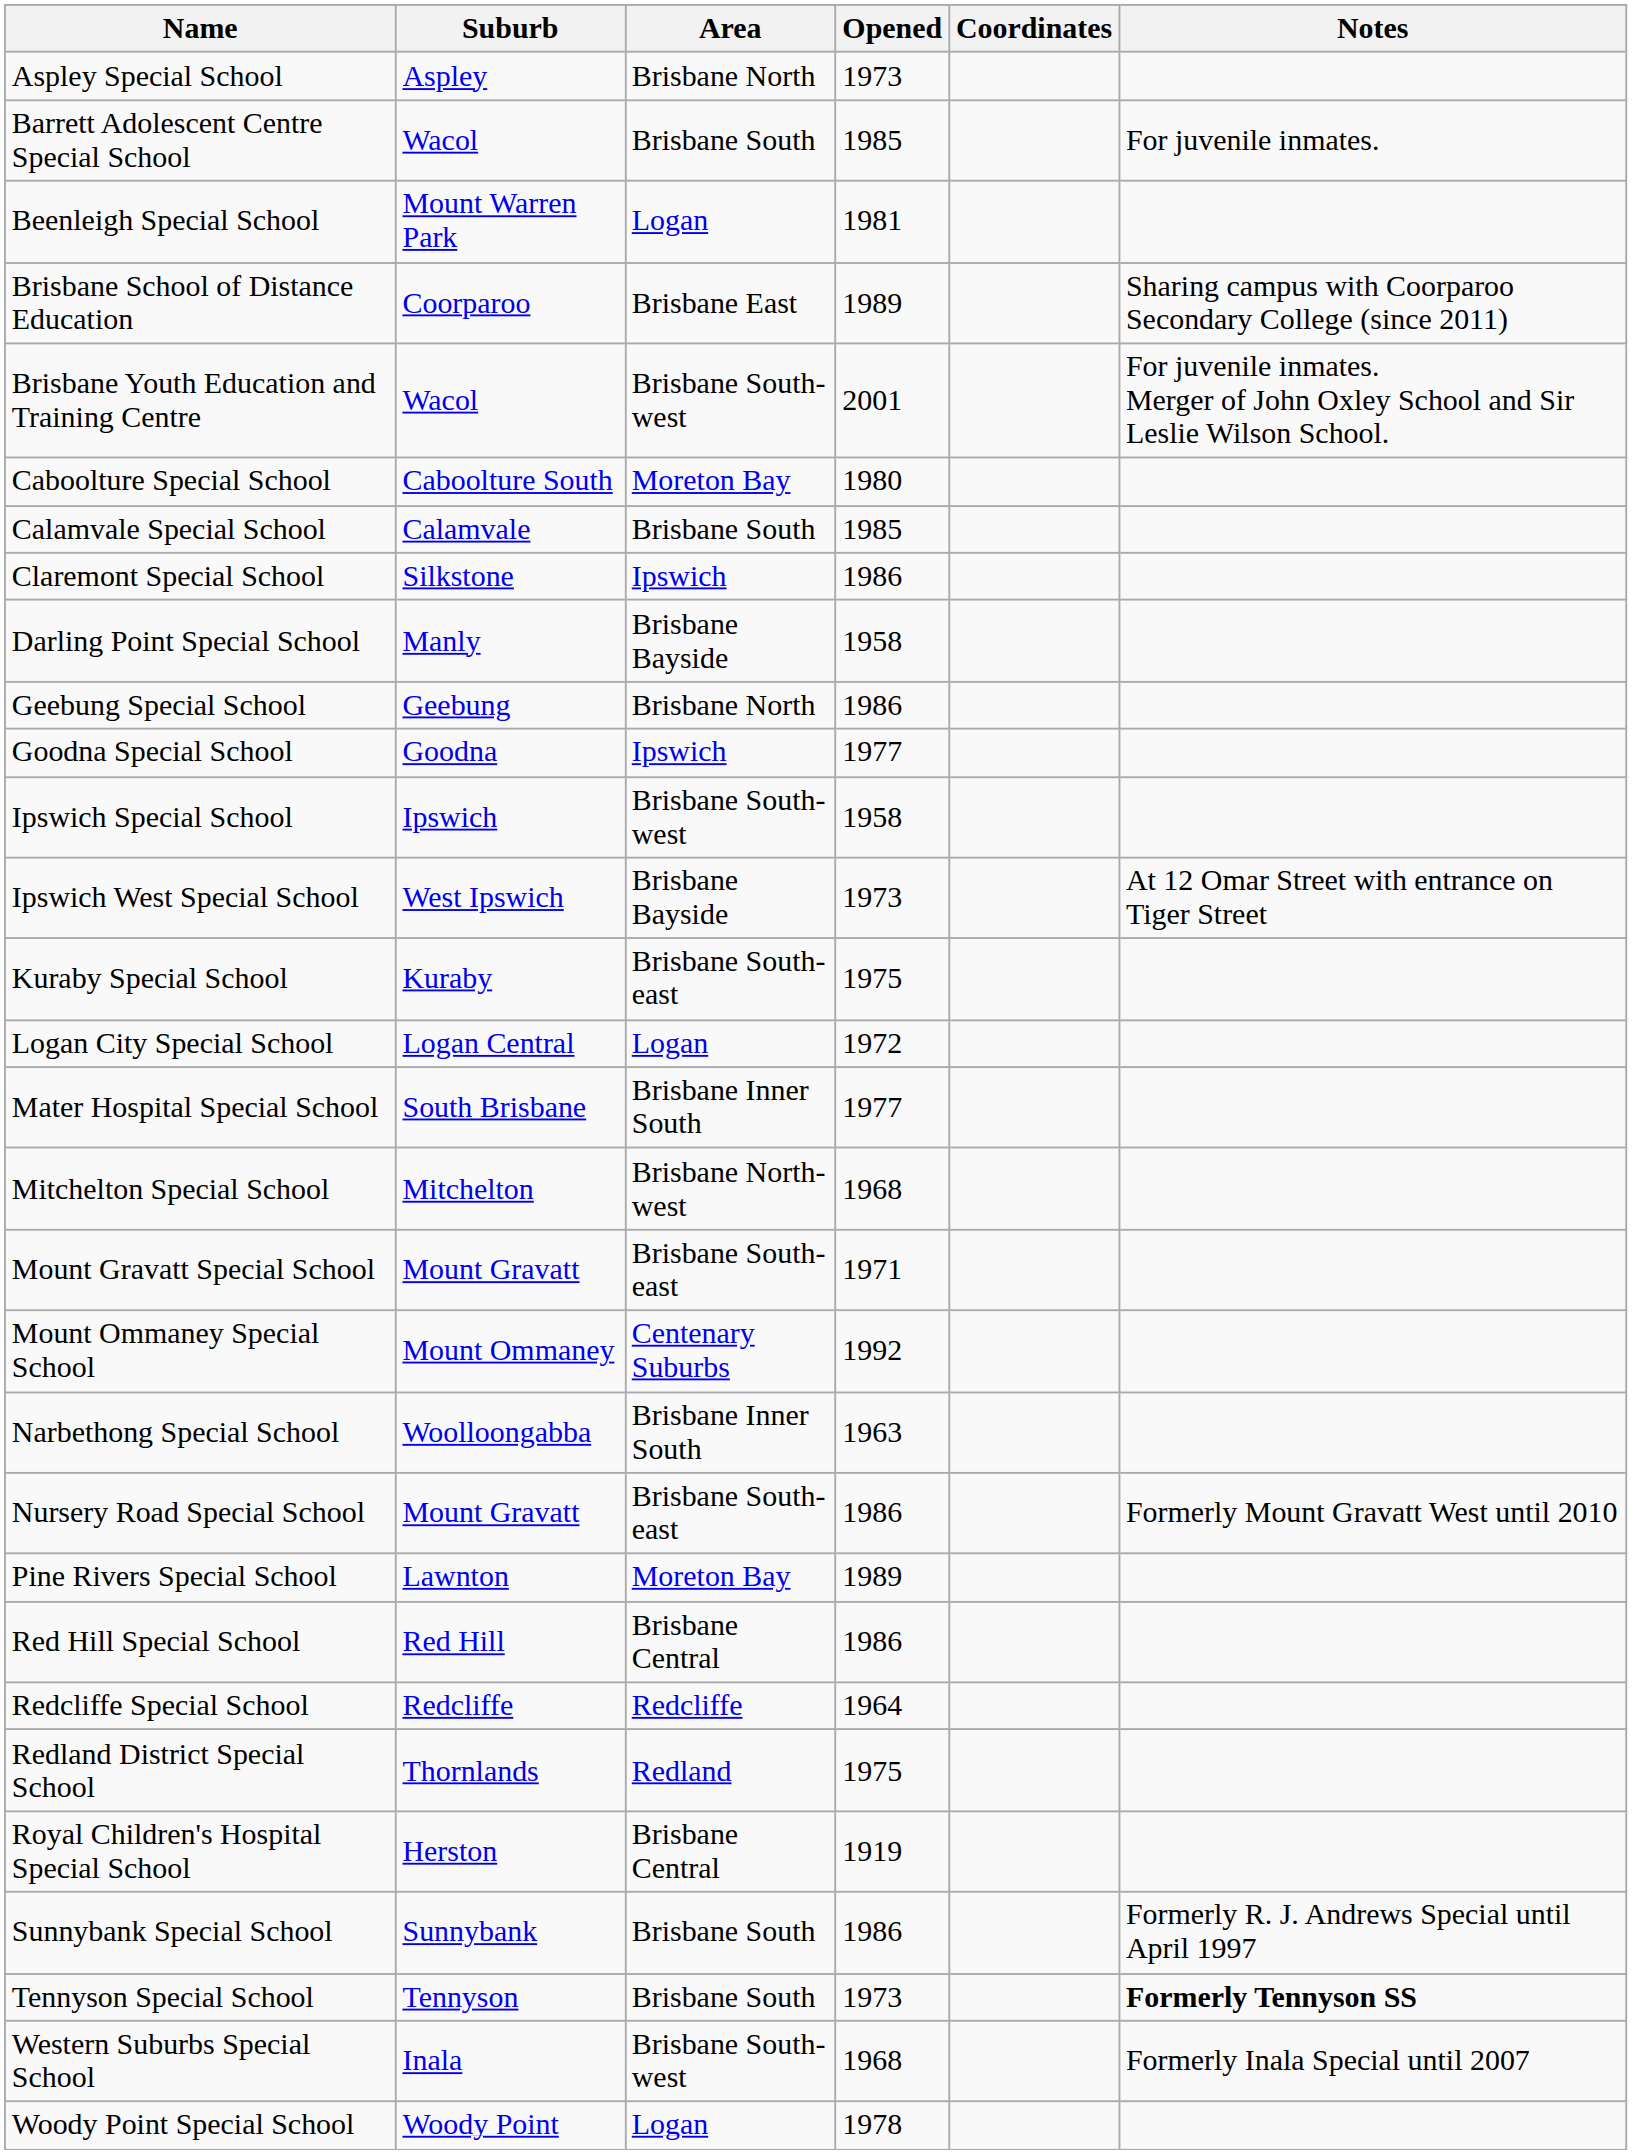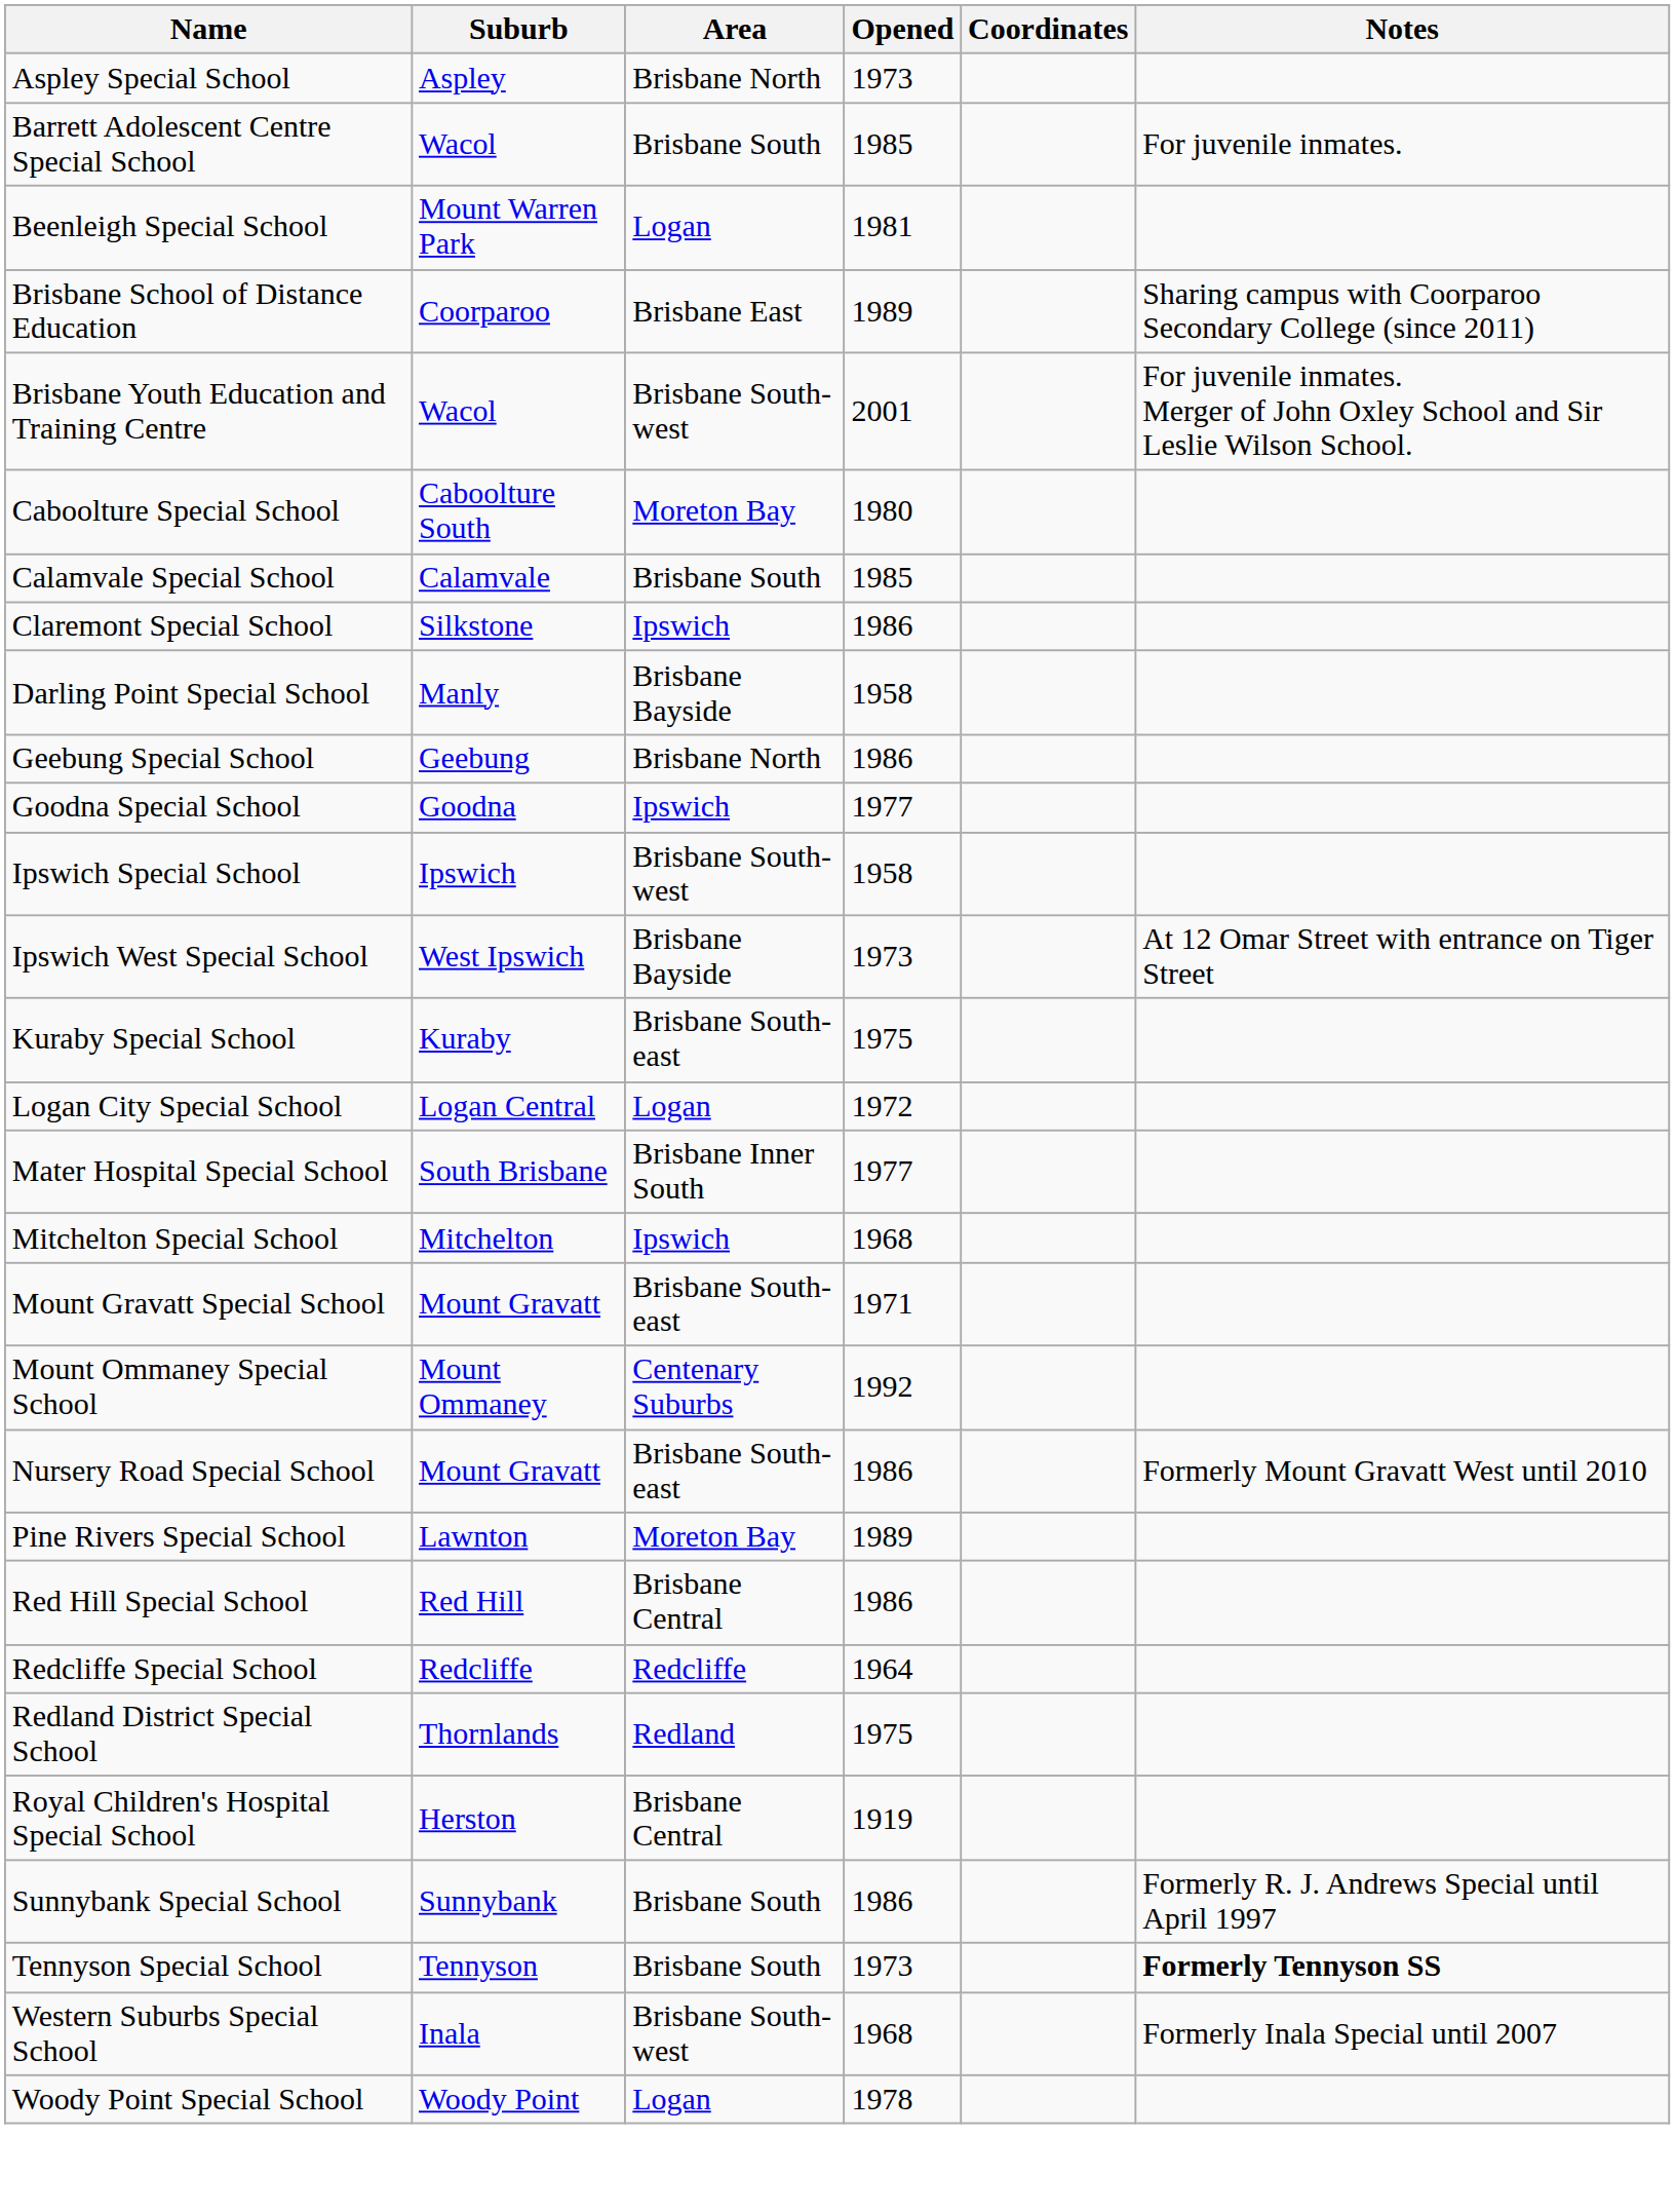 <table class="wikitable sortable">
 <tr>
 <th>Name</th>
 <th>Suburb</th>
 <th>Area</th>
 <th>Opened</th>
 <th>Coordinates</th>
 <th>Notes</th>
 </tr>
 <tr>
 <td>Aspley Special School</td>
 <td><a href='#'>Aspley</a></td>
 <td>Brisbane North</td>
 <td>1973</td>
 <td></td>
 <td></td>
 </tr>
 <tr>
 <td>Barrett Adolescent Centre Special School</td>
 <td><a href='#'>Wacol</a></td>
 <td>Brisbane South</td>
 <td>1985</td>
 <td></td>
 <td>For juvenile inmates.</td>
 </tr>
 <tr>
 <td>Beenleigh Special School</td>
 <td><a href='#'>Mount Warren Park</a></td>
 <td><a href='#'>Logan</a></td>
 <td>1981</td>
 <td></td>
 <td></td>
 </tr>
 <tr>
 <td>Brisbane School of Distance Education</td>
 <td><a href='#'>Coorparoo</a></td>
 <td>Brisbane East</td>
 <td>1989</td>
 <td></td>
 <td>Sharing campus with Coorparoo Secondary College (since 2011)</td>
 </tr>
 <tr>
 <td>Brisbane Youth Education and Training Centre</td>
 <td><a href='#'>Wacol</a></td>
 <td>Brisbane South-west</td>
 <td>2001</td>
 <td></td>
 <td>For juvenile inmates.<br>Merger of John Oxley School and Sir Leslie Wilson School.</td>
 </tr>
 <tr>
 <td>Caboolture Special School</td>
 <td><a href='#'>Caboolture South</a></td>
 <td><a href='#'>Moreton Bay</a></td>
 <td>1980</td>
 <td></td>
 <td></td>
 </tr>
 <tr>
 <td>Calamvale Special School</td>
 <td><a href='#'>Calamvale</a></td>
 <td>Brisbane South</td>
 <td>1985</td>
 <td></td>
 <td></td>
 </tr>
 <tr>
 <td>Claremont Special School</td>
 <td><a href='#'>Silkstone</a></td>
 <td><a href='#'>Ipswich</a></td>
 <td>1986</td>
 <td></td>
 <td></td>
 </tr>
 <tr>
 <td>Darling Point Special School</td>
 <td><a href='#'>Manly</a></td>
 <td>Brisbane Bayside</td>
 <td>1958</td>
 <td></td>
 <td></td>
 </tr>
 <tr>
 <td>Geebung Special School</td>
 <td><a href='#'>Geebung</a></td>
 <td>Brisbane North</td>
 <td>1986</td>
 <td></td>
 <td></td>
 </tr>
 <tr>
 <td>Goodna Special School</td>
 <td><a href='#'>Goodna</a></td>
 <td><a href='#'>Ipswich</a></td>
 <td>1977</td>
 <td></td>
 <td></td>
 </tr>
 <tr>
 <td>Ipswich Special School</td>
 <td><a href='#'>Ipswich</a></td>
 <td>Brisbane South-west</td>
 <td>1958</td>
 <td></td>
 <td></td>
 </tr>
 <tr>
 <td>Ipswich West Special School</td>
 <td><a href='#'>West Ipswich</a></td>
 <td>Brisbane Bayside</td>
 <td>1973</td>
 <td></td>
 <td>At 12 Omar Street with entrance on Tiger Street</td>
 </tr>
 <tr>
 <td>Kuraby Special School</td>
 <td><a href='#'>Kuraby</a></td>
 <td>Brisbane South-east</td>
 <td>1975</td>
 <td></td>
 <td></td>
 </tr>
 <tr>
 <td>Logan City Special School</td>
 <td><a href='#'>Logan Central</a></td>
 <td><a href='#'>Logan</a></td>
 <td>1972</td>
 <td></td>
 <td></td>
 </tr>
 <tr>
 <td>Mater Hospital Special School</td>
 <td><a href='#'>South Brisbane</a></td>
 <td>Brisbane Inner South</td>
 <td>1977</td>
 <td></td>
 <td></td>
 </tr>
 <tr>
 <td>Mitchelton Special School</td>
 <td><a href='#'>Mitchelton</a></td>
-<td>Brisbane North-west</td>
+<td><a href='#'>Ipswich</a></td>
 <td>1968</td>
 <td></td>
 <td></td>
 </tr>
 <tr>
 <td>Mount Gravatt Special School</td>
 <td><a href='#'>Mount Gravatt</a></td>
 <td>Brisbane South-east</td>
 <td>1971</td>
 <td></td>
 <td></td>
 </tr>
 <tr>
 <td>Mount Ommaney Special School</td>
 <td><a href='#'>Mount Ommaney</a></td>
 <td><a href='#'>Centenary Suburbs</a></td>
 <td>1992</td>
-<td></td>
-<td></td>
-</tr>
-<tr>
-<td>Narbethong Special School</td>
-<td><a href='#'>Woolloongabba</a></td>
-<td>Brisbane Inner South</td>
-<td>1963</td>
 <td></td>
 <td></td>
 </tr>
 <tr>
 <td>Nursery Road Special School</td>
 <td><a href='#'>Mount Gravatt</a></td>
 <td>Brisbane South-east</td>
 <td>1986</td>
 <td></td>
 <td>Formerly Mount Gravatt West until 2010</td>
 </tr>
 <tr>
 <td>Pine Rivers Special School</td>
 <td><a href='#'>Lawnton</a></td>
 <td><a href='#'>Moreton Bay</a></td>
 <td>1989</td>
 <td></td>
 <td></td>
 </tr>
 <tr>
 <td>Red Hill Special School</td>
 <td><a href='#'>Red Hill</a></td>
 <td>Brisbane Central</td>
 <td>1986</td>
 <td></td>
 <td></td>
 </tr>
 <tr>
 <td>Redcliffe Special School</td>
 <td><a href='#'>Redcliffe</a></td>
 <td><a href='#'>Redcliffe</a></td>
 <td>1964</td>
 <td></td>
 <td></td>
 </tr>
 <tr>
 <td>Redland District Special School</td>
 <td><a href='#'>Thornlands</a></td>
 <td><a href='#'>Redland</a></td>
 <td>1975</td>
 <td></td>
 <td></td>
 </tr>
 <tr>
 <td>Royal Children's Hospital Special School</td>
 <td><a href='#'>Herston</a></td>
 <td>Brisbane Central</td>
 <td>1919</td>
 <td></td>
 <td></td>
 </tr>
 <tr>
 <td>Sunnybank Special School</td>
 <td><a href='#'>Sunnybank</a></td>
 <td>Brisbane South</td>
 <td>1986</td>
 <td></td>
 <td>Formerly R. J. Andrews Special until April 1997</td>
 </tr>
 <tr>
 <td>Tennyson Special School</td>
 <td><a href='#'>Tennyson</a></td>
 <td>Brisbane South</td>
 <td>1973</td>
 <td></td>
 <td><strong>Formerly Tennyson SS</strong></td>
 </tr>
 <tr>
 <td>Western Suburbs Special School</td>
 <td><a href='#'>Inala</a></td>
 <td>Brisbane South-west</td>
 <td>1968</td>
 <td></td>
 <td>Formerly Inala Special until 2007</td>
 </tr>
 <tr>
 <td>Woody Point Special School</td>
 <td><a href='#'>Woody Point</a></td>
 <td><a href='#'>Logan</a></td>
 <td>1978</td>
 <td></td>
 <td></td>
 </tr>
 </table>
